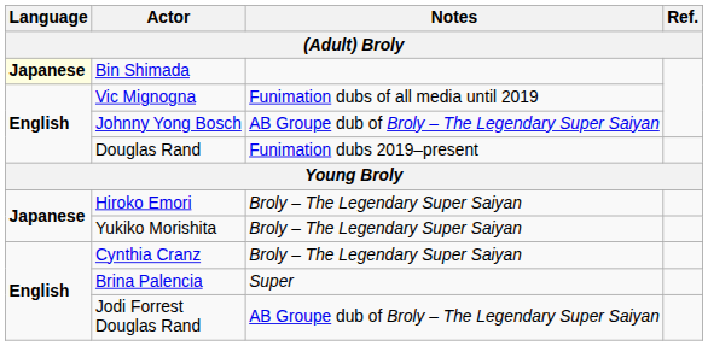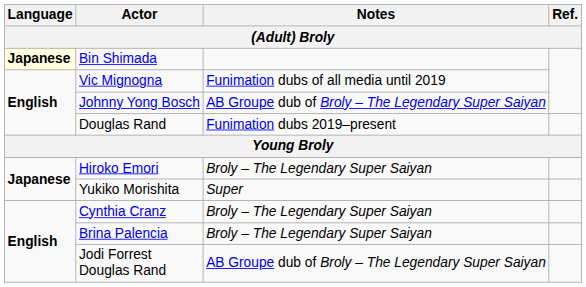 <table class="wikitable">
 <tr>
 <th>Language</th>
 <th>Actor</th>
 <th>Notes</th>
 <th>Ref.</th>
 </tr>
 <tr>
 <th colspan="4"><em>(Adult) Broly</em></th>
 </tr>
 <tr>
 <td style="background: lightyellow;"><strong>Japanese</strong></td>
 <td><a href='#'>Bin Shimada</a></td>
 <td></td>
 <td rowspan="3"></td>
 </tr>
 <tr>
 <td rowspan="3"><strong>English</strong></td>
 <td><a href='#'>Vic Mignogna</a></td>
 <td><a href='#'>Funimation</a> dubs of all media until 2019</td>
 </tr>
 <tr>
 <td><a href='#'>Johnny Yong Bosch</a></td>
 <td><a href='#'>AB Groupe</a> dub of <em><a href='#'>Broly – The Legendary Super Saiyan</a></em></td>
 </tr>
 <tr>
 <td>Douglas Rand</td>
 <td><a href='#'>Funimation</a> dubs 2019–present</td>
 </tr>
 <tr>
 <th colspan="4"><em>Young Broly</em></th>
 </tr>
 <tr>
 <td rowspan="2"><strong>Japanese</strong></td>
 <td><a href='#'>Hiroko Emori</a></td>
 <td><em>Broly – The Legendary Super Saiyan</em></td>
 <td></td>
 </tr>
 <tr>
 <td>Yukiko Morishita</td>
-<td><em>Broly – The Legendary Super Saiyan</em></td>
+<td><em>Super</em></td>
 <td></td>
 </tr>
 <tr>
 <td rowspan="3"><strong>English</strong></td>
 <td><a href='#'>Cynthia Cranz</a></td>
 <td><em>Broly – The Legendary Super Saiyan</em></td>
 <td></td>
 </tr>
 <tr>
 <td><a href='#'>Brina Palencia</a></td>
-<td><em>Super</em></td>
+<td><em>Broly – The Legendary Super Saiyan</em></td>
 <td></td>
 </tr>
 <tr>
 <td>Jodi Forrest<br>Douglas Rand</td>
 <td><a href='#'>AB Groupe</a> dub of <em>Broly – The Legendary Super Saiyan</em></td>
 <td></td>
 </tr>
 </table>
